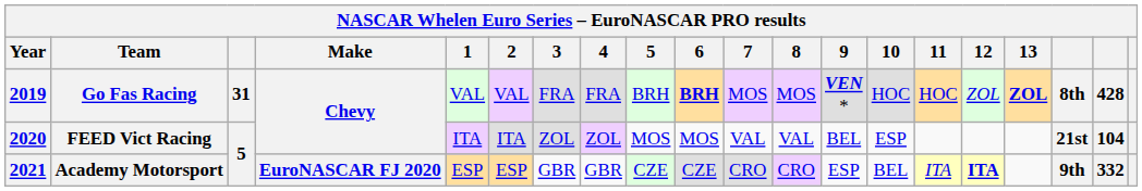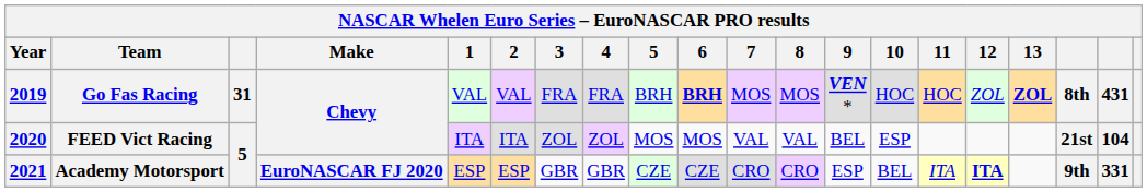 <table class="wikitable" style="text-align:center; font-size:75%">
 <tr>
 <th colspan=22><a href='#'>NASCAR Whelen Euro Series</a> – EuroNASCAR PRO results</th>
 </tr>
 <tr>
 <th scope="col">Year</th>
 <th scope="col">Team</th>
 <th scope="col"></th>
 <th scope="col">Make</th>
 <th scope="col">1</th>
 <th scope="col">2</th>
 <th scope="col">3</th>
 <th scope="col">4</th>
 <th scope="col">5</th>
 <th scope="col">6</th>
 <th scope="col">7</th>
 <th scope="col">8</th>
 <th scope="col">9</th>
 <th scope="col">10</th>
 <th scope="col">11</th>
 <th scope="col">12</th>
 <th scope="col">13</th>
 <th scope="col"></th>
 <th scope="col"></th>
 <th scope="col"></th>
 </tr>
 <tr>
 <th scope="row"><a href='#'>2019</a></th>
 <th nowrap><a href='#'>Go Fas Racing</a></th>
 <th>31</th>
 <th rowspan=2><a href='#'>Chevy</a></th>
 <td style="background:#DFFFDF"><a href='#'>VAL</a><br></td>
 <td style="background:#EFCFFF"><a href='#'>VAL</a><br></td>
 <td style="background:#DFDFDF"><a href='#'>FRA</a><br></td>
 <td style="background:#DFDFDF"><a href='#'>FRA</a><br></td>
 <td style="background:#DFFFDF"><a href='#'>BRH</a><br></td>
 <td style="background:#FFDF9F"><strong><a href='#'>BRH</a><br></strong></td>
 <td style="background:#EFCFFF"><a href='#'>MOS</a><br></td>
 <td style="background:#EFCFFF"><a href='#'>MOS</a><br></td>
 <td style="background:#DFDFDF"><strong><em><a href='#'>VEN</a></em></strong><br>*</td>
 <td style="background:#DFDFDF"><a href='#'>HOC</a><br></td>
 <td style="background:#FFDF9F"><a href='#'>HOC</a><br></td>
 <td style="background:#DFFFDF"><em><a href='#'>ZOL</a></em><br></td>
 <td style="background:#FFDF9F"><strong><a href='#'>ZOL</a></strong><br></td>
 <th>8th</th>
-<th>428</th>
+<th>431</th>
 <th></th>
 </tr>
 <tr>
 <th scope="row"><a href='#'>2020</a></th>
 <th nowrap>FEED Vict Racing</th>
 <th rowspan=2>5</th>
 <td style="background-color:#EFCFFF"><a href='#'>ITA</a><br></td>
 <td style="background-color:#DFDFDF"><a href='#'>ITA</a><br></td>
 <td style="background-color:#DFDFDF"><a href='#'>ZOL</a><br></td>
 <td style="background-color:#EFCFFF"><a href='#'>ZOL</a><br></td>
 <td><a href='#'>MOS</a></td>
 <td><a href='#'>MOS</a></td>
 <td><a href='#'>VAL</a></td>
 <td><a href='#'>VAL</a></td>
 <td><a href='#'>BEL</a></td>
 <td><a href='#'>ESP</a></td>
 <td></td>
 <td></td>
 <td></td>
 <th>21st</th>
 <th>104</th>
 <th></th>
 </tr>
 <tr>
 <th><a href='#'>2021</a></th>
 <th nowrap>Academy Motorsport</th>
 <th nowrap><a href='#'>EuroNASCAR FJ 2020</a></th>
 <td style="background-color:#FFDF9F"><a href='#'>ESP</a><br></td>
 <td style="background-color:#FFDF9F"><a href='#'>ESP</a><br></td>
 <td><a href='#'>GBR</a></td>
 <td><a href='#'>GBR</a></td>
 <td style="background-color:#DFFFDF"><a href='#'>CZE</a><br></td>
 <td style="background-color:#DFDFDF"><a href='#'>CZE</a><br></td>
 <td style="background-color:#DFDFDF"><a href='#'>CRO</a><br></td>
 <td style="background-color:#EFCFFF"><a href='#'>CRO</a><br></td>
 <td><a href='#'>ESP</a></td>
 <td><a href='#'>BEL</a></td>
 <td style="background-color:#FFFFBF"><em><a href='#'>ITA</a></em><br></td>
 <td style="background-color:#FFFFBF"><strong><a href='#'>ITA</a></strong><br></td>
 <td></td>
 <th>9th</th>
-<th>332</th>
+<th>331</th>
 <th></th>
 </tr>
 </table>
